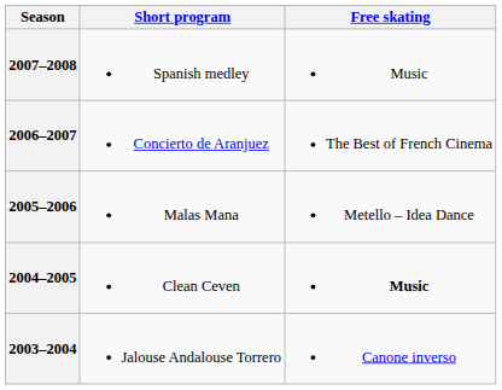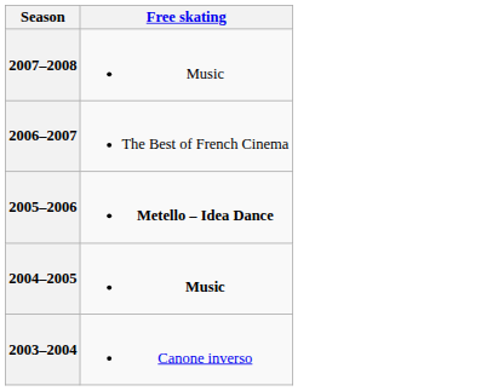 <table class=wikitable style=text-align:center>
 <tr>
 <th>Season</th>
-<th><a href='#'>Short program</a></th>
 <th><a href='#'>Free skating</a></th>
 </tr>
 <tr>
 <th>2007–2008 <br> </th>
-<td><br><ul><li>Spanish medley <br></li></ul></td>
 <td><br><ul><li>Music <br></li></ul></td>
 </tr>
 <tr>
 <th>2006–2007 <br> </th>
-<td><br><ul><li><a href='#'>Concierto de Aranjuez</a> <br></li></ul></td>
 <td><br><ul><li>The Best of French Cinema <br></li></ul></td>
 </tr>
 <tr>
 <th>2005–2006 <br> </th>
-<td><br><ul><li>Malas Mana <br></li></ul></td>
-<td><br><ul><li>Metello – Idea Dance <br></li></ul></td>
+<td><strong><br><ul><li>Metello – Idea Dance <br></li></ul></strong></td>
 </tr>
 <tr>
 <th>2004–2005 <br> </th>
-<td><br><ul><li>Clean Ceven <br></li></ul></td>
 <td><strong><br><ul><li>Music <br></li></ul></strong></td>
 </tr>
 <tr>
 <th>2003–2004 <br> </th>
-<td><br><ul><li>Jalouse Andalouse Torrero <br></li></ul></td>
 <td><br><ul><li><a href='#'>Canone inverso</a> <br></li></ul></td>
 </tr>
 </table>
